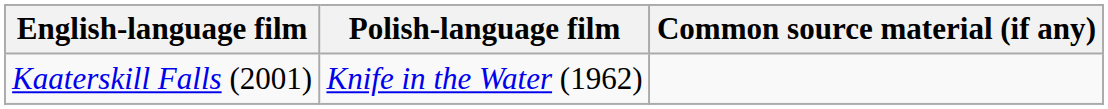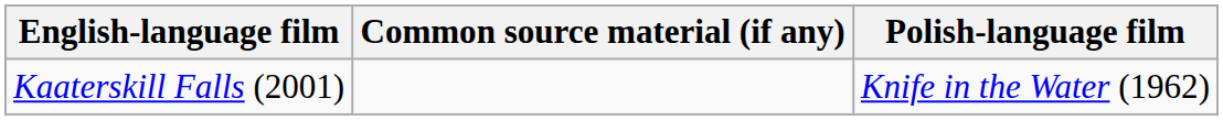 <table class="wikitable">
 <tr>
 <th>English-language film</th>
+<th>Common source material (if any)</th>
 <th>Polish-language film</th>
-<th>Common source material (if any)</th>
 </tr>
 <tr>
 <td><em><a href='#'>Kaaterskill Falls</a></em> (2001)</td>
+<td></td>
 <td><em><a href='#'>Knife in the Water</a></em> (1962)</td>
-<td></td>
 </tr>
 </table>
